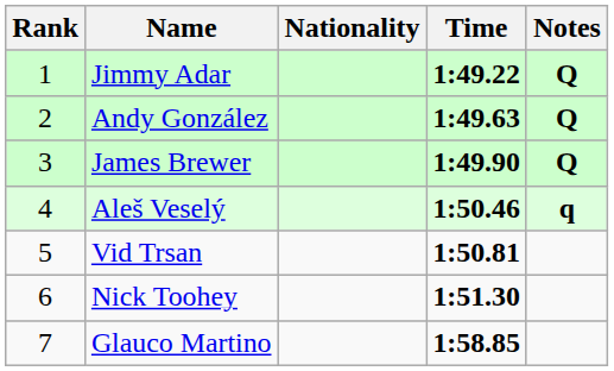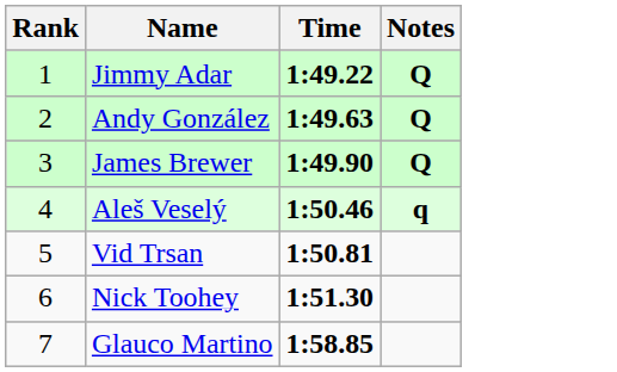 <table class="wikitable sortable" style="text-align:center">
 <tr>
 <th>Rank</th>
 <th>Name</th>
-<th>Nationality</th>
 <th>Time</th>
 <th>Notes</th>
 </tr>
 <tr bgcolor=ccffcc>
 <td>1</td>
 <td align=left><a href='#'>Jimmy Adar</a></td>
-<td align=left></td>
 <td><strong>1:49.22</strong></td>
 <td><strong>Q</strong></td>
 </tr>
 <tr bgcolor=ccffcc>
 <td>2</td>
 <td align=left><a href='#'>Andy González</a></td>
-<td align=left></td>
 <td><strong>1:49.63</strong></td>
 <td><strong>Q</strong></td>
 </tr>
 <tr bgcolor=ccffcc>
 <td>3</td>
 <td align=left><a href='#'>James Brewer</a></td>
-<td align=left></td>
 <td><strong>1:49.90</strong></td>
 <td><strong>Q</strong></td>
 </tr>
 <tr bgcolor=ddffdd>
 <td>4</td>
 <td align=left><a href='#'>Aleš Veselý</a></td>
-<td align=left></td>
 <td><strong>1:50.46</strong></td>
 <td><strong>q</strong></td>
 </tr>
 <tr>
 <td>5</td>
 <td align=left><a href='#'>Vid Trsan</a></td>
-<td align=left></td>
 <td><strong>1:50.81</strong></td>
 <td></td>
 </tr>
 <tr>
 <td>6</td>
 <td align=left><a href='#'>Nick Toohey</a></td>
-<td align=left></td>
 <td><strong>1:51.30</strong></td>
 <td></td>
 </tr>
 <tr>
 <td>7</td>
 <td align=left><a href='#'>Glauco Martino</a></td>
-<td align=left></td>
 <td><strong>1:58.85</strong></td>
 <td></td>
 </tr>
 </table>
